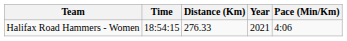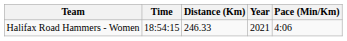 <table class="wikitable">
 <tr>
 <th>Team</th>
 <th>Time</th>
 <th>Distance (Km)</th>
 <th>Year</th>
 <th>Pace (Min/Km)</th>
 </tr>
 <tr>
 <td>Halifax Road Hammers - Women</td>
 <td>18:54:15</td>
-<td>276.33</td>
+<td>246.33</td>
 <td>2021</td>
 <td>4:06</td>
 </tr>
 </table>
